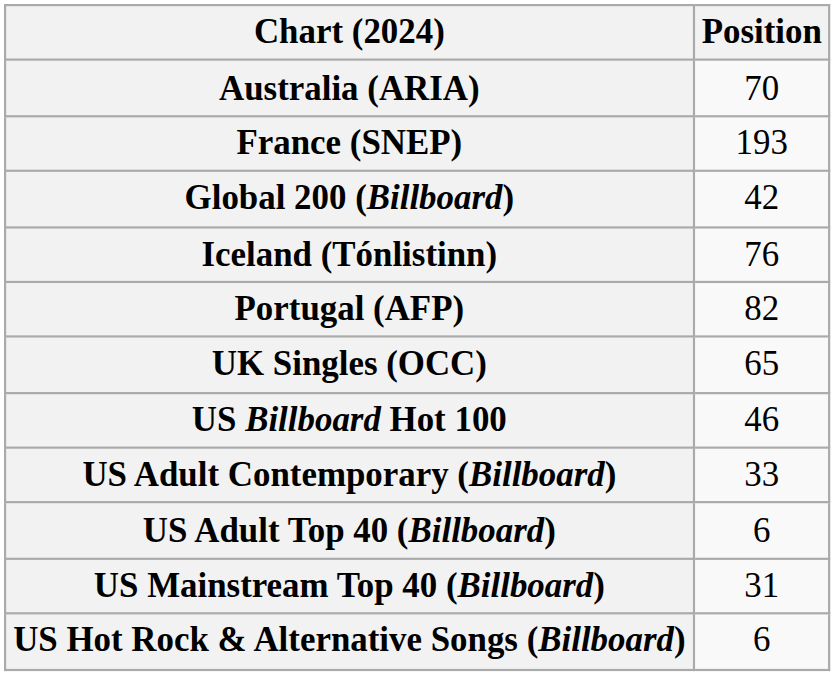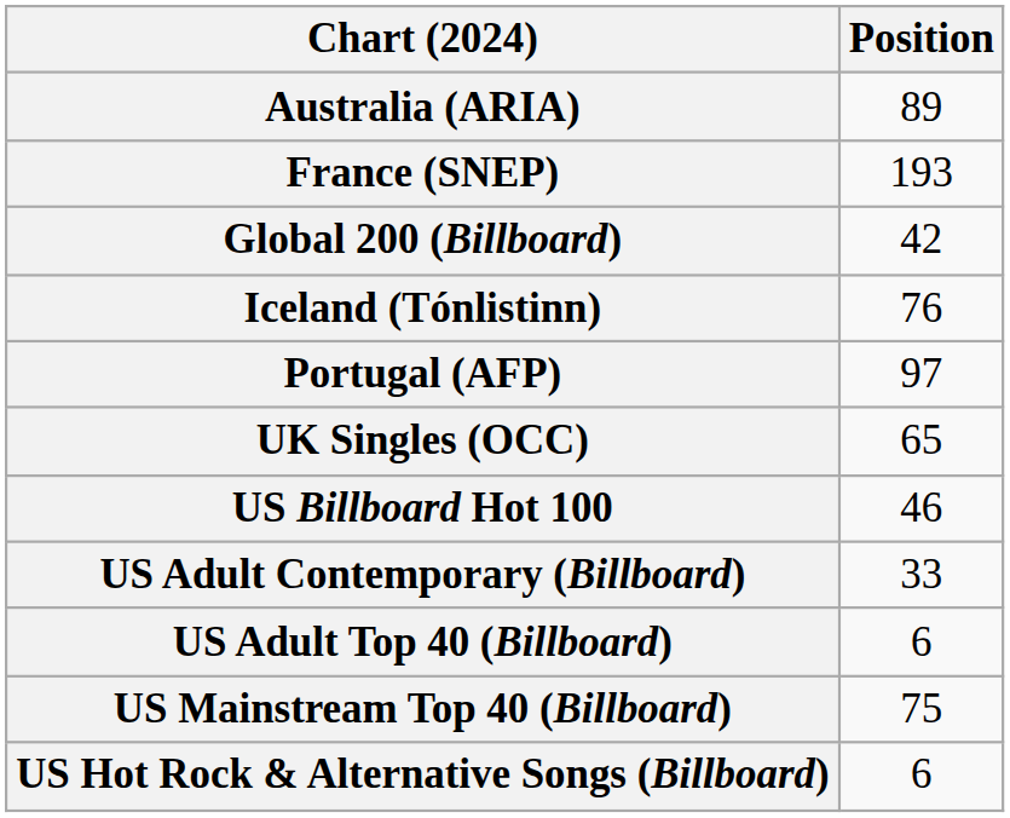 <table class="wikitable sortable plainrowheaders" style="text-align:center">
 <tr>
 <th scope="col">Chart (2024)</th>
 <th scope="col">Position</th>
 </tr>
 <tr>
 <th scope="row">Australia (ARIA)</th>
-<td>70</td>
+<td>89</td>
 </tr>
 <tr>
 <th scope="row">France (SNEP)</th>
 <td>193</td>
 </tr>
 <tr>
 <th scope="row">Global 200 (<em>Billboard</em>)</th>
 <td>42</td>
 </tr>
 <tr>
 <th scope="row">Iceland (Tónlistinn)</th>
 <td>76</td>
 </tr>
 <tr>
 <th scope="row">Portugal (AFP)</th>
-<td>82</td>
+<td>97</td>
 </tr>
 <tr>
 <th scope="row">UK Singles (OCC)</th>
 <td>65</td>
 </tr>
 <tr>
 <th scope="row">US <em>Billboard</em> Hot 100</th>
 <td>46</td>
 </tr>
 <tr>
 <th scope="row">US Adult Contemporary (<em>Billboard</em>)</th>
 <td>33</td>
 </tr>
 <tr>
 <th scope="row">US Adult Top 40 (<em>Billboard</em>)</th>
 <td>6</td>
 </tr>
 <tr>
 <th scope="row">US Mainstream Top 40 (<em>Billboard</em>)</th>
-<td>31</td>
+<td>75</td>
 </tr>
 <tr>
 <th scope="row">US Hot Rock & Alternative Songs (<em>Billboard</em>)</th>
 <td>6</td>
 </tr>
 </table>
